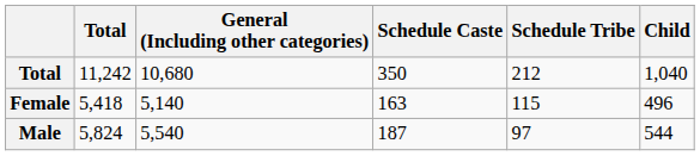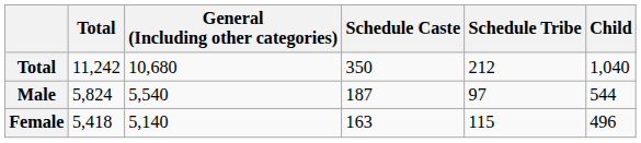 <table class="wikitable">
 <tr>
 <th></th>
 <th>Total</th>
 <th>General<br>(Including other categories)</th>
 <th>Schedule Caste</th>
 <th>Schedule Tribe</th>
 <th>Child</th>
 </tr>
 <tr>
 <th>Total</th>
 <td>11,242</td>
 <td>10,680</td>
 <td>350</td>
 <td>212</td>
 <td>1,040</td>
 </tr>
 <tr>
+<th>Male</th>
+<td>5,824</td>
+<td>5,540</td>
+<td>187</td>
+<td>97</td>
+<td>544</td>
+</tr>
+<tr>
 <th>Female</th>
 <td>5,418</td>
 <td>5,140</td>
 <td>163</td>
 <td>115</td>
 <td>496</td>
 </tr>
-<tr>
-<th>Male</th>
-<td>5,824</td>
-<td>5,540</td>
-<td>187</td>
-<td>97</td>
-<td>544</td>
-</tr>
 </table>
